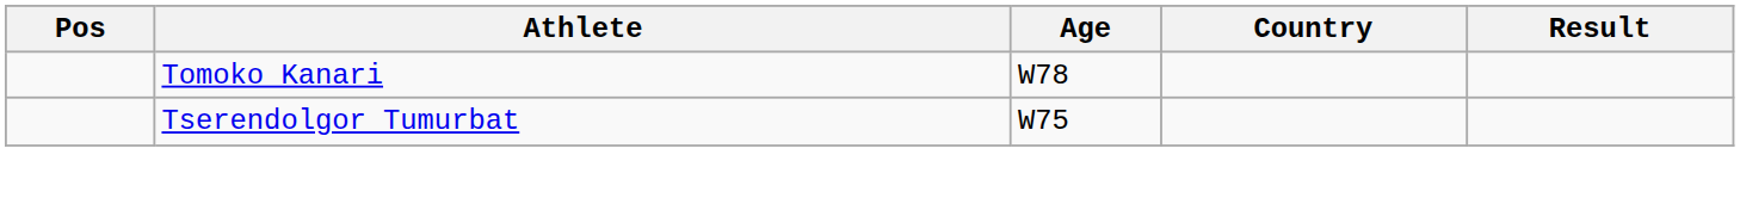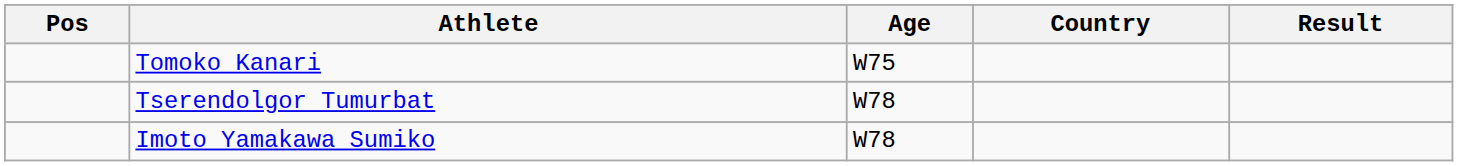 <table class="wikitable"  style="text-align:center; width:50%;">
 <tr>
 <th>Pos</th>
 <th>Athlete</th>
 <th>Age</th>
 <th>Country</th>
 <th>Result</th>
 </tr>
 <tr>
 <td align=center></td>
 <td align=left><a href='#'>Tomoko Kanari</a></td>
+<td align=left>W75</td>
+<td align=left></td>
+<td></td>
+</tr>
+<tr>
+<td align=center></td>
+<td align=left><a href='#'>Tserendolgor Tumurbat</a></td>
 <td align=left>W78</td>
 <td align=left></td>
 <td></td>
 </tr>
 <tr>
 <td align=center></td>
-<td align=left><a href='#'>Tserendolgor Tumurbat</a></td>
-<td align=left>W75</td>
+<td align=left><a href='#'>Imoto Yamakawa Sumiko</a></td>
+<td align=left>W78</td>
 <td align=left></td>
 <td></td>
 </tr>
 </table>
